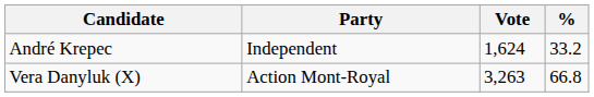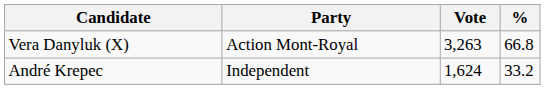 <table class="wikitable">
 <tr>
 <th bgcolor="#DDDDFF" width="200px">Candidate</th>
 <th bgcolor="#DDDDFF" width="200px">Party</th>
 <th bgcolor="#DDDDFF" width="50px">Vote</th>
 <th bgcolor="#DDDDFF" width="30px">%</th>
 </tr>
 <tr>
+<td>Vera Danyluk (X)</td>
+<td>Action Mont-Royal</td>
+<td>3,263</td>
+<td>66.8</td>
+</tr>
+<tr>
 <td>André Krepec</td>
 <td>Independent</td>
 <td>1,624</td>
 <td>33.2</td>
 </tr>
-<tr>
-<td>Vera Danyluk (X)</td>
-<td>Action Mont-Royal</td>
-<td>3,263</td>
-<td>66.8</td>
-</tr>
 </table>
